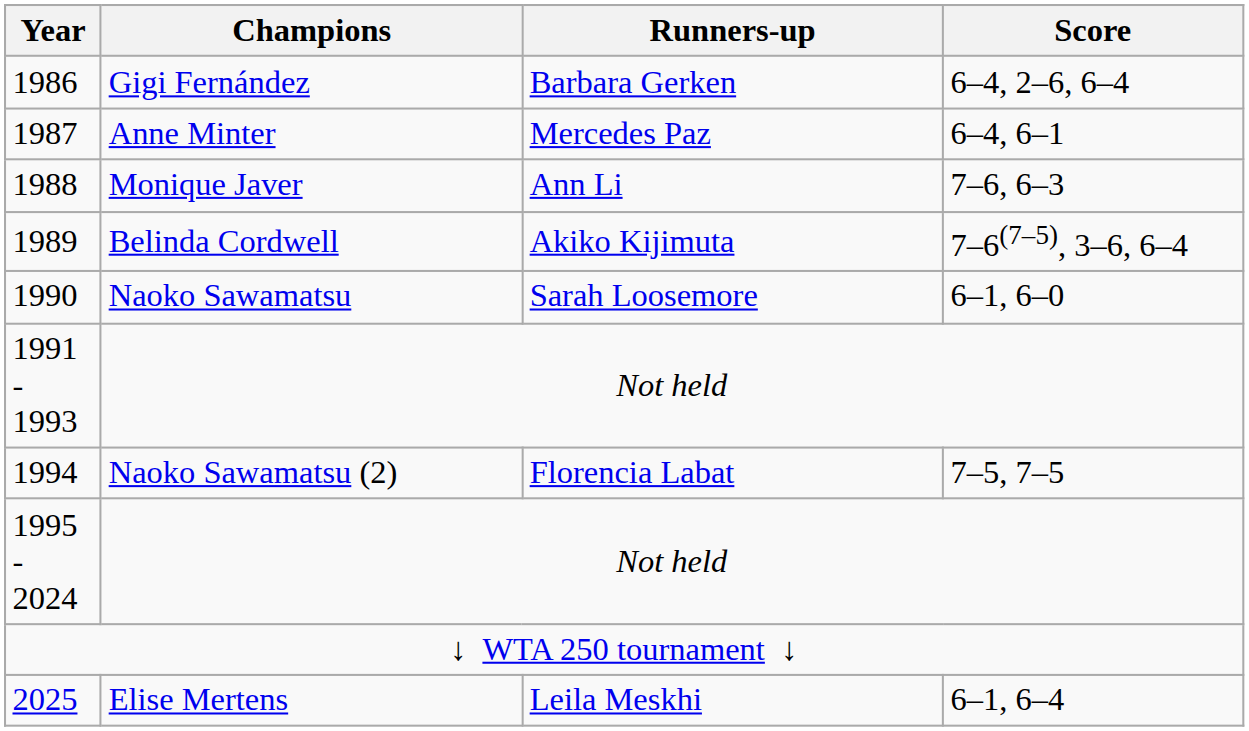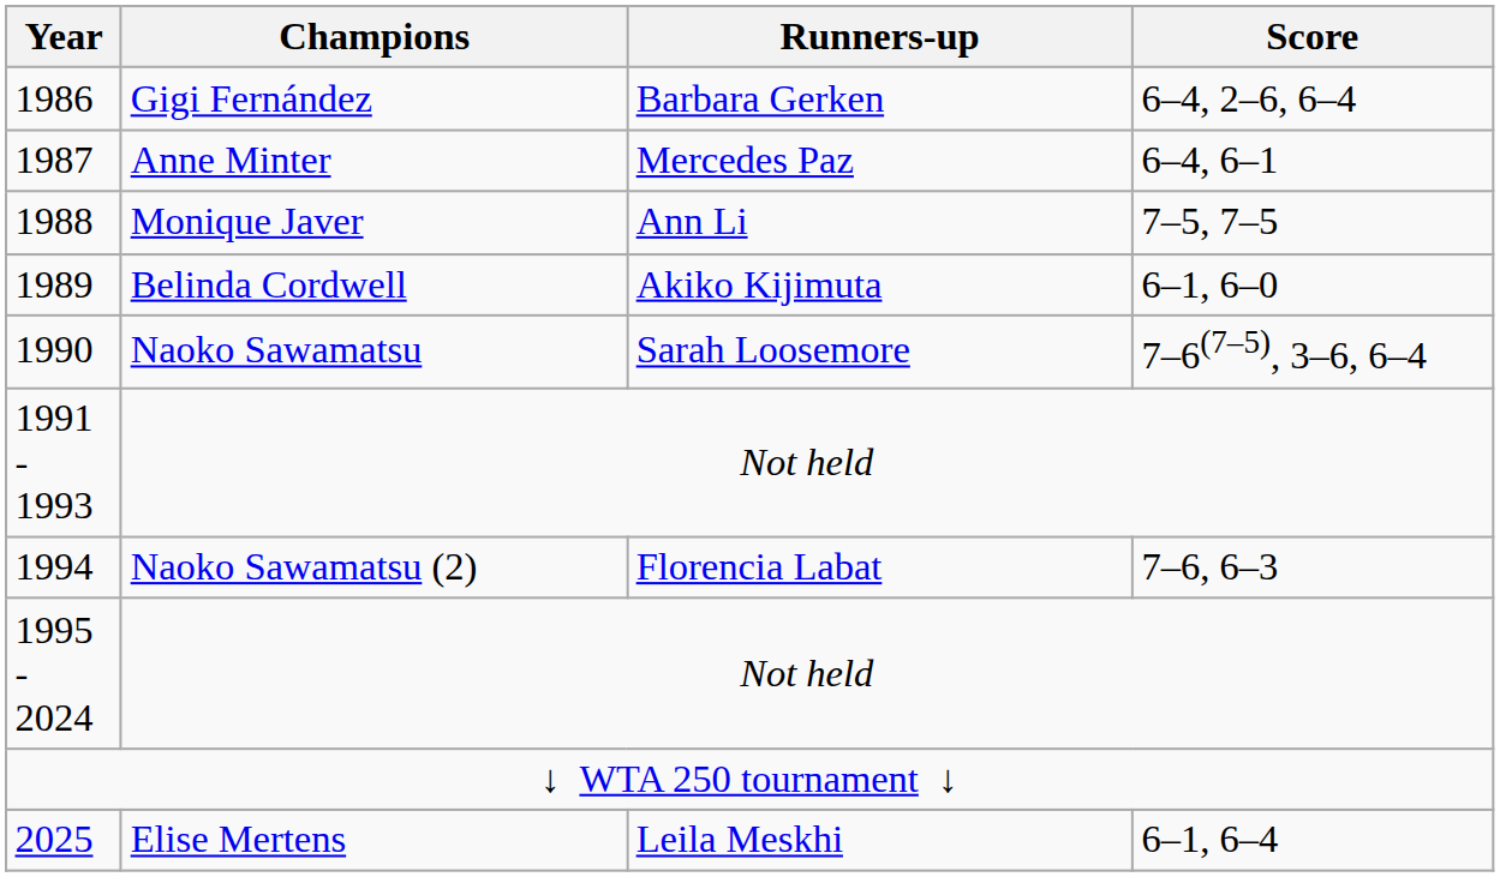 <table class="sortable wikitable">
 <tr>
 <th style="width:40px">Year</th>
 <th style="width:200px">Champions</th>
 <th style="width:200px">Runners-up</th>
 <th style="width:140px" class="unsortable">Score</th>
 </tr>
 <tr>
 <td>1986</td>
 <td> <a href='#'>Gigi Fernández</a></td>
 <td> <a href='#'>Barbara Gerken</a></td>
 <td>6–4, 2–6, 6–4</td>
 </tr>
 <tr>
 <td>1987</td>
 <td> <a href='#'>Anne Minter</a></td>
 <td> <a href='#'>Mercedes Paz</a></td>
 <td>6–4, 6–1</td>
 </tr>
 <tr>
 <td>1988</td>
 <td> <a href='#'>Monique Javer</a></td>
 <td> <a href='#'>Ann Li</a></td>
-<td>7–6, 6–3</td>
+<td>7–5, 7–5</td>
 </tr>
 <tr>
 <td>1989</td>
 <td> <a href='#'>Belinda Cordwell</a></td>
 <td> <a href='#'>Akiko Kijimuta</a></td>
-<td>7–6<sup>(7–5)</sup>, 3–6, 6–4</td>
+<td>6–1, 6–0</td>
 </tr>
 <tr>
 <td>1990</td>
 <td> <a href='#'>Naoko Sawamatsu</a></td>
 <td> <a href='#'>Sarah Loosemore</a></td>
-<td>6–1, 6–0</td>
+<td>7–6<sup>(7–5)</sup>, 3–6, 6–4</td>
 </tr>
 <tr>
 <td>1991<br><div>-</div>1993</td>
 <td colspan=3 align=center><em>Not held</em></td>
 </tr>
 <tr>
 <td>1994</td>
 <td> <a href='#'>Naoko Sawamatsu</a> (2)</td>
 <td> <a href='#'>Florencia Labat</a></td>
-<td>7–5, 7–5</td>
+<td>7–6, 6–3</td>
 </tr>
 <tr>
 <td>1995<br><div>-</div>2024</td>
 <td colspan=3 align=center><em>Not held</em></td>
 </tr>
 <tr>
 <td colspan="4" align="center">↓  <a href='#'>WTA 250 tournament</a>  ↓</td>
 </tr>
 <tr>
 <td><a href='#'>2025</a></td>
 <td> <a href='#'>Elise Mertens</a></td>
 <td> <a href='#'>Leila Meskhi</a></td>
 <td>6–1, 6–4</td>
 </tr>
 </table>
